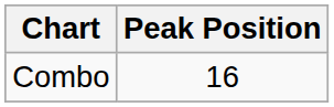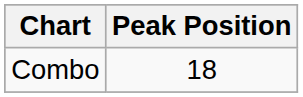 <table class="wikitable">
 <tr>
 <th>Chart</th>
 <th>Peak Position</th>
 </tr>
 <tr>
 <td>Combo</td>
-<td style="text-align:center;">16</td>
+<td style="text-align:center;">18</td>
 </tr>
 </table>
